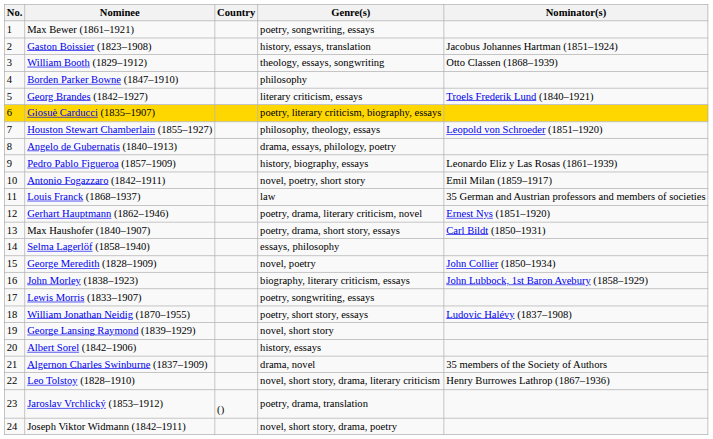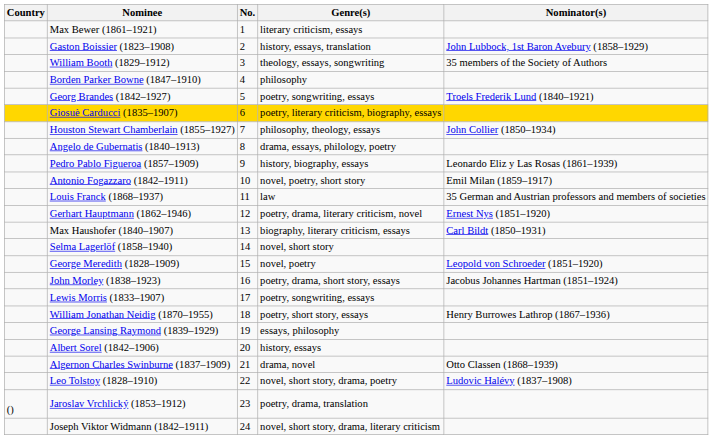 <table class="sortable wikitable mw-collapsible">
 <tr>
+<th scope=col>Country</th>
+<th scope=col>Nominee</th>
 <th scope=col>No.</th>
-<th scope=col>Nominee</th>
-<th scope=col>Country</th>
 <th scope=col>Genre(s)</th>
 <th scope=col>Nominator(s)</th>
 </tr>
 <tr>
+<td></td>
+<td>Max Bewer (1861–1921)</td>
 <td>1</td>
-<td>Max Bewer (1861–1921)</td>
+<td>literary criticism, essays</td>
 <td></td>
+</tr>
+<tr>
+<td></td>
+<td><a href='#'>Gaston Boissier</a> (1823–1908)</td>
+<td>2</td>
+<td>history, essays, translation</td>
+<td><a href='#'>John Lubbock, 1st Baron Avebury</a> (1858–1929)</td>
+</tr>
+<tr>
+<td></td>
+<td><a href='#'>William Booth</a> (1829–1912)</td>
+<td>3</td>
+<td>theology, essays, songwriting</td>
+<td>35 members of the Society of Authors</td>
+</tr>
+<tr>
+<td></td>
+<td><a href='#'>Borden Parker Bowne</a> (1847–1910)</td>
+<td>4</td>
+<td>philosophy</td>
+<td></td>
+</tr>
+<tr>
+<td></td>
+<td><a href='#'>Georg Brandes</a> (1842–1927)</td>
+<td>5</td>
+<td>poetry, songwriting, essays</td>
+<td><a href='#'>Troels Frederik Lund</a> (1840–1921)</td>
+</tr>
+<tr>
+<td style="background:gold;white-space:nowrap"></td>
+<td style="background:gold;white-space:nowrap"><a href='#'>Giosuè Carducci</a> (1835–1907)</td>
+<td style="background:gold;white-space:nowrap">6</td>
+<td style="background:gold;white-space:nowrap">poetry, literary criticism, biography, essays</td>
+<td style="background:gold;white-space:nowrap"></td>
+</tr>
+<tr>
+<td><br></td>
+<td><a href='#'>Houston Stewart Chamberlain</a> (1855–1927)</td>
+<td>7</td>
+<td>philosophy, theology, essays</td>
+<td><a href='#'>John Collier</a> (1850–1934)</td>
+</tr>
+<tr>
+<td></td>
+<td><a href='#'>Angelo de Gubernatis</a> (1840–1913)</td>
+<td>8</td>
+<td>drama, essays, philology, poetry</td>
+<td></td>
+</tr>
+<tr>
+<td></td>
+<td><a href='#'>Pedro Pablo Figueroa</a> (1857–1909)</td>
+<td>9</td>
+<td>history, biography, essays</td>
+<td>Leonardo Eliz y Las Rosas (1861–1939)</td>
+</tr>
+<tr>
+<td></td>
+<td><a href='#'>Antonio Fogazzaro</a> (1842–1911)</td>
+<td>10</td>
+<td>novel, poetry, short story</td>
+<td>Emil Milan (1859–1917)</td>
+</tr>
+<tr>
+<td></td>
+<td><a href='#'>Louis Franck</a> (1868–1937)</td>
+<td>11</td>
+<td>law</td>
+<td>35 German and Austrian professors and members of societies</td>
+</tr>
+<tr>
+<td></td>
+<td><a href='#'>Gerhart Hauptmann</a> (1862–1946)</td>
+<td>12</td>
+<td>poetry, drama, literary criticism, novel</td>
+<td><a href='#'>Ernest Nys</a> (1851–1920)</td>
+</tr>
+<tr>
+<td></td>
+<td>Max Haushofer (1840–1907)</td>
+<td>13</td>
+<td>biography, literary criticism, essays</td>
+<td><a href='#'>Carl Bildt</a> (1850–1931)</td>
+</tr>
+<tr>
+<td></td>
+<td><a href='#'>Selma Lagerlöf</a> (1858–1940)</td>
+<td>14</td>
+<td>novel, short story</td>
+<td></td>
+</tr>
+<tr>
+<td></td>
+<td><a href='#'>George Meredith</a> (1828–1909)</td>
+<td>15</td>
+<td>novel, poetry</td>
+<td><a href='#'>Leopold von Schroeder</a> (1851–1920)</td>
+</tr>
+<tr>
+<td></td>
+<td><a href='#'>John Morley</a> (1838–1923)</td>
+<td>16</td>
+<td>poetry, drama, short story, essays</td>
+<td>Jacobus Johannes Hartman (1851–1924)</td>
+</tr>
+<tr>
+<td></td>
+<td><a href='#'>Lewis Morris</a> (1833–1907)</td>
+<td>17</td>
 <td>poetry, songwriting, essays</td>
 <td></td>
 </tr>
 <tr>
-<td>2</td>
-<td><a href='#'>Gaston Boissier</a> (1823–1908)</td>
 <td></td>
-<td>history, essays, translation</td>
-<td>Jacobus Johannes Hartman (1851–1924)</td>
+<td><a href='#'>William Jonathan Neidig</a> (1870–1955)</td>
+<td>18</td>
+<td>poetry, short story, essays</td>
+<td>Henry Burrowes Lathrop (1867–1936)</td>
 </tr>
 <tr>
-<td>3</td>
-<td><a href='#'>William Booth</a> (1829–1912)</td>
 <td></td>
-<td>theology, essays, songwriting</td>
-<td>Otto Classen (1868–1939)</td>
-</tr>
-<tr>
-<td>4</td>
-<td><a href='#'>Borden Parker Bowne</a> (1847–1910)</td>
-<td></td>
-<td>philosophy</td>
-<td></td>
-</tr>
-<tr>
-<td>5</td>
-<td><a href='#'>Georg Brandes</a> (1842–1927)</td>
-<td></td>
-<td>literary criticism, essays</td>
-<td><a href='#'>Troels Frederik Lund</a> (1840–1921)</td>
-</tr>
-<tr>
-<td style="background:gold;white-space:nowrap">6</td>
-<td style="background:gold;white-space:nowrap"><a href='#'>Giosuè Carducci</a> (1835–1907)</td>
-<td style="background:gold;white-space:nowrap"></td>
-<td style="background:gold;white-space:nowrap">poetry, literary criticism, biography, essays</td>
-<td style="background:gold;white-space:nowrap"></td>
-</tr>
-<tr>
-<td>7</td>
-<td><a href='#'>Houston Stewart Chamberlain</a> (1855–1927)</td>
-<td><br></td>
-<td>philosophy, theology, essays</td>
-<td><a href='#'>Leopold von Schroeder</a> (1851–1920)</td>
-</tr>
-<tr>
-<td>8</td>
-<td><a href='#'>Angelo de Gubernatis</a> (1840–1913)</td>
-<td></td>
-<td>drama, essays, philology, poetry</td>
-<td></td>
-</tr>
-<tr>
-<td>9</td>
-<td><a href='#'>Pedro Pablo Figueroa</a> (1857–1909)</td>
-<td></td>
-<td>history, biography, essays</td>
-<td>Leonardo Eliz y Las Rosas (1861–1939)</td>
-</tr>
-<tr>
-<td>10</td>
-<td><a href='#'>Antonio Fogazzaro</a> (1842–1911)</td>
-<td></td>
-<td>novel, poetry, short story</td>
-<td>Emil Milan (1859–1917)</td>
-</tr>
-<tr>
-<td>11</td>
-<td><a href='#'>Louis Franck</a> (1868–1937)</td>
-<td></td>
-<td>law</td>
-<td>35 German and Austrian professors and members of societies</td>
-</tr>
-<tr>
-<td>12</td>
-<td><a href='#'>Gerhart Hauptmann</a> (1862–1946)</td>
-<td></td>
-<td>poetry, drama, literary criticism, novel</td>
-<td><a href='#'>Ernest Nys</a> (1851–1920)</td>
-</tr>
-<tr>
-<td>13</td>
-<td>Max Haushofer (1840–1907)</td>
-<td></td>
-<td>poetry, drama, short story, essays</td>
-<td><a href='#'>Carl Bildt</a> (1850–1931)</td>
-</tr>
-<tr>
-<td>14</td>
-<td><a href='#'>Selma Lagerlöf</a> (1858–1940)</td>
-<td></td>
+<td><a href='#'>George Lansing Raymond</a> (1839–1929)</td>
+<td>19</td>
 <td>essays, philosophy</td>
 <td></td>
 </tr>
 <tr>
-<td>15</td>
-<td><a href='#'>George Meredith</a> (1828–1909)</td>
 <td></td>
-<td>novel, poetry</td>
-<td><a href='#'>John Collier</a> (1850–1934)</td>
-</tr>
-<tr>
-<td>16</td>
-<td><a href='#'>John Morley</a> (1838–1923)</td>
-<td></td>
-<td>biography, literary criticism, essays</td>
-<td><a href='#'>John Lubbock, 1st Baron Avebury</a> (1858–1929)</td>
-</tr>
-<tr>
-<td>17</td>
-<td><a href='#'>Lewis Morris</a> (1833–1907)</td>
-<td></td>
-<td>poetry, songwriting, essays</td>
-<td></td>
-</tr>
-<tr>
-<td>18</td>
-<td><a href='#'>William Jonathan Neidig</a> (1870–1955)</td>
-<td></td>
-<td>poetry, short story, essays</td>
-<td><a href='#'>Ludovic Halévy</a> (1837–1908)</td>
-</tr>
-<tr>
-<td>19</td>
-<td><a href='#'>George Lansing Raymond</a> (1839–1929)</td>
-<td></td>
-<td>novel, short story</td>
-<td></td>
-</tr>
-<tr>
+<td><a href='#'>Albert Sorel</a> (1842–1906)</td>
 <td>20</td>
-<td><a href='#'>Albert Sorel</a> (1842–1906)</td>
-<td></td>
 <td>history, essays</td>
 <td></td>
 </tr>
 <tr>
+<td></td>
+<td><a href='#'>Algernon Charles Swinburne</a> (1837–1909)</td>
 <td>21</td>
-<td><a href='#'>Algernon Charles Swinburne</a> (1837–1909)</td>
-<td></td>
 <td>drama, novel</td>
-<td>35 members of the Society of Authors</td>
+<td>Otto Classen (1868–1939)</td>
 </tr>
 <tr>
+<td></td>
+<td><a href='#'>Leo Tolstoy</a> (1828–1910)</td>
 <td>22</td>
-<td><a href='#'>Leo Tolstoy</a> (1828–1910)</td>
-<td></td>
-<td>novel, short story, drama, literary criticism</td>
-<td>Henry Burrowes Lathrop (1867–1936)</td>
+<td>novel, short story, drama, poetry</td>
+<td><a href='#'>Ludovic Halévy</a> (1837–1908)</td>
 </tr>
 <tr>
+<td><br>()</td>
+<td><a href='#'>Jaroslav Vrchlický</a> (1853–1912)</td>
 <td>23</td>
-<td><a href='#'>Jaroslav Vrchlický</a> (1853–1912)</td>
-<td><br>()</td>
 <td>poetry, drama, translation</td>
 <td></td>
 </tr>
 <tr>
+<td></td>
+<td>Joseph Viktor Widmann (1842–1911)</td>
 <td>24</td>
-<td>Joseph Viktor Widmann (1842–1911)</td>
-<td></td>
-<td>novel, short story, drama, poetry</td>
+<td>novel, short story, drama, literary criticism</td>
 <td></td>
 </tr>
 </table>
